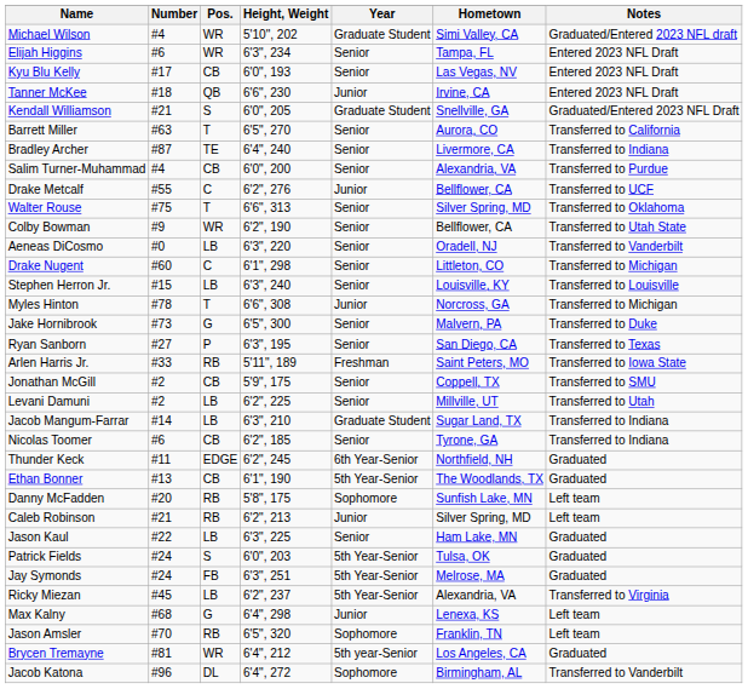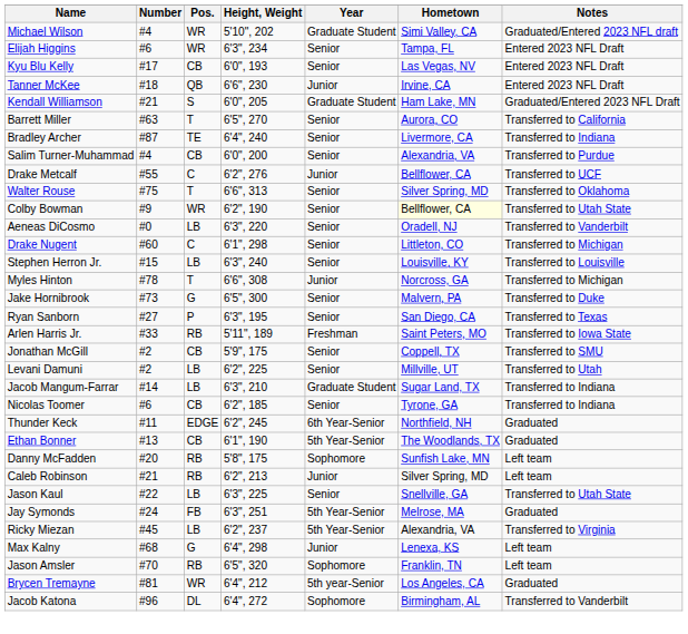 <table class="wikitable sortable collapsible">
 <tr>
 </tr>
 <tr>
 <th>Name</th>
 <th>Number</th>
 <th>Pos.</th>
 <th>Height, Weight</th>
 <th>Year</th>
 <th>Hometown</th>
 <th class="unsortable">Notes</th>
 </tr>
 <tr>
 <td><a href='#'>Michael Wilson</a></td>
 <td>#4</td>
 <td>WR</td>
 <td>5'10", 202</td>
 <td>Graduate Student</td>
 <td><a href='#'>Simi Valley, CA</a></td>
 <td>Graduated/Entered <a href='#'>2023 NFL draft</a></td>
 </tr>
 <tr>
 <td><a href='#'>Elijah Higgins</a></td>
 <td>#6</td>
 <td>WR</td>
 <td>6'3", 234</td>
 <td>Senior</td>
 <td><a href='#'>Tampa, FL</a></td>
 <td>Entered 2023 NFL Draft</td>
 </tr>
 <tr>
 <td><a href='#'>Kyu Blu Kelly</a></td>
 <td>#17</td>
 <td>CB</td>
 <td>6'0", 193</td>
 <td>Senior</td>
 <td><a href='#'>Las Vegas, NV</a></td>
 <td>Entered 2023 NFL Draft</td>
 </tr>
 <tr>
 <td><a href='#'>Tanner McKee</a></td>
 <td>#18</td>
 <td>QB</td>
 <td>6'6", 230</td>
 <td>Junior</td>
 <td><a href='#'>Irvine, CA</a></td>
 <td>Entered 2023 NFL Draft</td>
 </tr>
 <tr>
 <td><a href='#'>Kendall Williamson</a></td>
 <td>#21</td>
 <td>S</td>
 <td>6'0", 205</td>
 <td>Graduate Student</td>
-<td><a href='#'>Snellville, GA</a></td>
+<td><a href='#'>Ham Lake, MN</a></td>
 <td>Graduated/Entered 2023 NFL Draft</td>
 </tr>
 <tr>
 <td>Barrett Miller</td>
 <td>#63</td>
 <td>T</td>
 <td>6'5", 270</td>
 <td>Senior</td>
 <td><a href='#'>Aurora, CO</a></td>
 <td>Transferred to <a href='#'>California</a></td>
 </tr>
 <tr>
 <td>Bradley Archer</td>
 <td>#87</td>
 <td>TE</td>
 <td>6'4", 240</td>
 <td>Senior</td>
 <td><a href='#'>Livermore, CA</a></td>
 <td>Transferred to <a href='#'>Indiana</a></td>
 </tr>
 <tr>
 <td>Salim Turner-Muhammad</td>
 <td>#4</td>
 <td>CB</td>
 <td>6'0", 200</td>
 <td>Senior</td>
 <td><a href='#'>Alexandria, VA</a></td>
 <td>Transferred to <a href='#'>Purdue</a></td>
 </tr>
 <tr>
 <td>Drake Metcalf</td>
 <td>#55</td>
 <td>C</td>
 <td>6'2", 276</td>
 <td>Junior</td>
 <td><a href='#'>Bellflower, CA</a></td>
 <td>Transferred to <a href='#'>UCF</a></td>
 </tr>
 <tr>
 <td><a href='#'>Walter Rouse</a></td>
 <td>#75</td>
 <td>T</td>
 <td>6'6", 313</td>
 <td>Senior</td>
 <td><a href='#'>Silver Spring, MD</a></td>
 <td>Transferred to <a href='#'>Oklahoma</a></td>
 </tr>
 <tr>
 <td>Colby Bowman</td>
 <td>#9</td>
 <td>WR</td>
 <td>6'2", 190</td>
 <td>Senior</td>
-<td>Bellflower, CA</td>
+<td style="background: lightyellow;">Bellflower, CA</td>
 <td>Transferred to <a href='#'>Utah State</a></td>
 </tr>
 <tr>
 <td>Aeneas DiCosmo</td>
 <td>#0</td>
 <td>LB</td>
 <td>6'3", 220</td>
 <td>Senior</td>
 <td><a href='#'>Oradell, NJ</a></td>
 <td>Transferred to <a href='#'>Vanderbilt</a></td>
 </tr>
 <tr>
 <td><a href='#'>Drake Nugent</a></td>
 <td>#60</td>
 <td>C</td>
 <td>6'1", 298</td>
 <td>Senior</td>
 <td><a href='#'>Littleton, CO</a></td>
 <td>Transferred to <a href='#'>Michigan</a></td>
 </tr>
 <tr>
 <td>Stephen Herron Jr.</td>
 <td>#15</td>
 <td>LB</td>
 <td>6'3", 240</td>
 <td>Senior</td>
 <td><a href='#'>Louisville, KY</a></td>
 <td>Transferred to <a href='#'>Louisville</a></td>
 </tr>
 <tr>
 <td>Myles Hinton</td>
 <td>#78</td>
 <td>T</td>
 <td>6'6", 308</td>
 <td>Junior</td>
 <td><a href='#'>Norcross, GA</a></td>
 <td>Transferred to Michigan</td>
 </tr>
 <tr>
 <td>Jake Hornibrook</td>
 <td>#73</td>
 <td>G</td>
 <td>6'5", 300</td>
 <td>Senior</td>
 <td><a href='#'>Malvern, PA</a></td>
 <td>Transferred to <a href='#'>Duke</a></td>
 </tr>
 <tr>
 <td>Ryan Sanborn</td>
 <td>#27</td>
 <td>P</td>
 <td>6'3", 195</td>
 <td>Senior</td>
 <td><a href='#'>San Diego, CA</a></td>
 <td>Transferred to <a href='#'>Texas</a></td>
 </tr>
 <tr>
 <td>Arlen Harris Jr.</td>
 <td>#33</td>
 <td>RB</td>
 <td>5'11", 189</td>
 <td>Freshman</td>
 <td><a href='#'>Saint Peters, MO</a></td>
 <td>Transferred to <a href='#'>Iowa State</a></td>
 </tr>
 <tr>
 <td>Jonathan McGill</td>
 <td>#2</td>
 <td>CB</td>
 <td>5'9", 175</td>
 <td>Senior</td>
 <td><a href='#'>Coppell, TX</a></td>
 <td>Transferred to <a href='#'>SMU</a></td>
 </tr>
 <tr>
 <td>Levani Damuni</td>
 <td>#2</td>
 <td>LB</td>
 <td>6'2", 225</td>
 <td>Senior</td>
 <td><a href='#'>Millville, UT</a></td>
 <td>Transferred to <a href='#'>Utah</a></td>
 </tr>
 <tr>
 <td>Jacob Mangum-Farrar</td>
 <td>#14</td>
 <td>LB</td>
 <td>6'3", 210</td>
 <td>Graduate Student</td>
 <td><a href='#'>Sugar Land, TX</a></td>
 <td>Transferred to Indiana</td>
 </tr>
 <tr>
 <td>Nicolas Toomer</td>
 <td>#6</td>
 <td>CB</td>
 <td>6'2", 185</td>
 <td>Senior</td>
 <td><a href='#'>Tyrone, GA</a></td>
 <td>Transferred to Indiana</td>
 </tr>
 <tr>
 <td>Thunder Keck</td>
 <td>#11</td>
 <td>EDGE</td>
 <td>6'2", 245</td>
 <td>6th Year-Senior</td>
 <td><a href='#'>Northfield, NH</a></td>
 <td>Graduated</td>
 </tr>
 <tr>
 <td><a href='#'>Ethan Bonner</a></td>
 <td>#13</td>
 <td>CB</td>
 <td>6'1", 190</td>
 <td>5th Year-Senior</td>
 <td><a href='#'>The Woodlands, TX</a></td>
 <td>Graduated</td>
 </tr>
 <tr>
 <td>Danny McFadden</td>
 <td>#20</td>
 <td>RB</td>
 <td>5'8", 175</td>
 <td>Sophomore</td>
 <td><a href='#'>Sunfish Lake, MN</a></td>
 <td>Left team</td>
 </tr>
 <tr>
 <td>Caleb Robinson</td>
 <td>#21</td>
 <td>RB</td>
 <td>6'2", 213</td>
 <td>Junior</td>
 <td>Silver Spring, MD</td>
 <td>Left team</td>
 </tr>
 <tr>
 <td>Jason Kaul</td>
 <td>#22</td>
 <td>LB</td>
 <td>6'3", 225</td>
 <td>Senior</td>
-<td><a href='#'>Ham Lake, MN</a></td>
-<td>Graduated</td>
-</tr>
-<tr>
-<td>Patrick Fields</td>
-<td>#24</td>
-<td>S</td>
-<td>6'0", 203</td>
-<td>5th Year-Senior</td>
-<td><a href='#'>Tulsa, OK</a></td>
-<td>Graduated</td>
+<td><a href='#'>Snellville, GA</a></td>
+<td>Transferred to <a href='#'>Utah State</a></td>
 </tr>
 <tr>
 <td>Jay Symonds</td>
 <td>#24</td>
 <td>FB</td>
 <td>6'3", 251</td>
 <td>5th Year-Senior</td>
 <td><a href='#'>Melrose, MA</a></td>
 <td>Graduated</td>
 </tr>
 <tr>
 <td>Ricky Miezan</td>
 <td>#45</td>
 <td>LB</td>
 <td>6'2", 237</td>
 <td>5th Year-Senior</td>
 <td>Alexandria, VA</td>
 <td>Transferred to <a href='#'>Virginia</a></td>
 </tr>
 <tr>
 <td>Max Kalny</td>
 <td>#68</td>
 <td>G</td>
 <td>6'4", 298</td>
 <td>Junior</td>
 <td><a href='#'>Lenexa, KS</a></td>
 <td>Left team</td>
 </tr>
 <tr>
 <td>Jason Amsler</td>
 <td>#70</td>
 <td>RB</td>
 <td>6'5", 320</td>
 <td>Sophomore</td>
 <td><a href='#'>Franklin, TN</a></td>
 <td>Left team</td>
 </tr>
 <tr>
 <td><a href='#'>Brycen Tremayne</a></td>
 <td>#81</td>
 <td>WR</td>
 <td>6'4", 212</td>
 <td>5th year-Senior</td>
 <td><a href='#'>Los Angeles, CA</a></td>
 <td>Graduated</td>
 </tr>
 <tr>
 <td>Jacob Katona</td>
 <td>#96</td>
 <td>DL</td>
 <td>6'4", 272</td>
 <td>Sophomore</td>
 <td><a href='#'>Birmingham, AL</a></td>
 <td>Transferred to Vanderbilt</td>
 </tr>
 </table>
